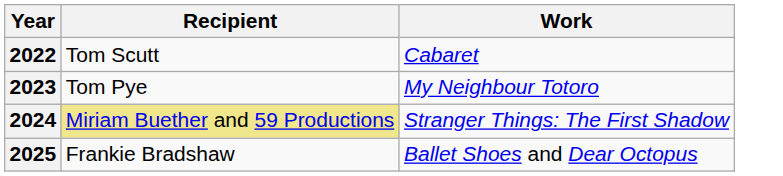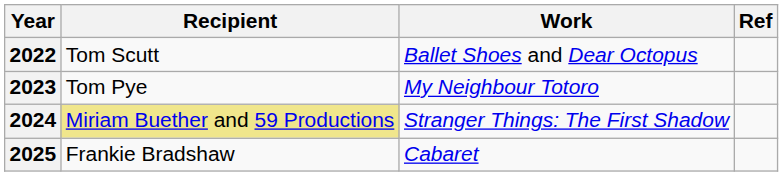 <table class="wikitable">
 <tr>
 <th>Year</th>
 <th>Recipient</th>
 <th>Work</th>
+<th>Ref</th>
 </tr>
 <tr>
 <th>2022</th>
 <td>Tom Scutt</td>
-<td><em><a href='#'>Cabaret</a></em></td>
+<td><em><a href='#'>Ballet Shoes</a></em> and <em><a href='#'>Dear Octopus</a></em></td>
+<td></td>
 </tr>
 <tr>
 <th>2023</th>
 <td>Tom Pye</td>
 <td><a href='#'><em>My Neighbour Totoro</em></a></td>
+<td></td>
 </tr>
 <tr>
 <th>2024</th>
 <td style="background: khaki;"><a href='#'>Miriam Buether</a> and <a href='#'>59 Productions</a></td>
 <td><em><a href='#'>Stranger Things: The First Shadow</a></em></td>
+<td></td>
 </tr>
 <tr>
 <th>2025</th>
 <td>Frankie Bradshaw</td>
-<td><em><a href='#'>Ballet Shoes</a></em> and <em><a href='#'>Dear Octopus</a></em></td>
+<td><em><a href='#'>Cabaret</a></em></td>
+<td></td>
 </tr>
 </table>
